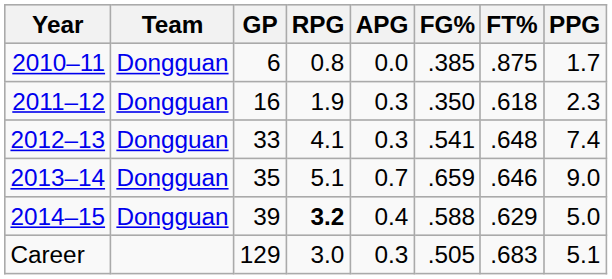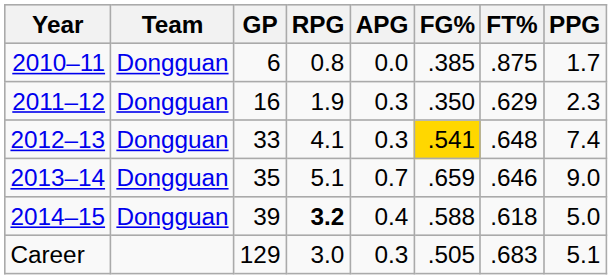 <table class="wikitable sortable" style="font-size:95%; text-align:right">
 <tr>
 <th>Year</th>
 <th>Team</th>
 <th>GP</th>
 <th>RPG</th>
 <th>APG</th>
 <th>FG%</th>
 <th>FT%</th>
 <th>PPG</th>
 </tr>
 <tr>
 <td><a href='#'>2010–11</a></td>
 <td><a href='#'>Dongguan</a></td>
 <td>6</td>
 <td>0.8</td>
 <td>0.0</td>
 <td>.385</td>
 <td>.875</td>
 <td>1.7</td>
 </tr>
 <tr>
 <td><a href='#'>2011–12</a></td>
 <td><a href='#'>Dongguan</a></td>
 <td>16</td>
 <td>1.9</td>
 <td>0.3</td>
 <td>.350</td>
-<td>.618</td>
+<td>.629</td>
 <td>2.3</td>
 </tr>
 <tr>
 <td><a href='#'>2012–13</a></td>
 <td><a href='#'>Dongguan</a></td>
 <td>33</td>
 <td>4.1</td>
 <td>0.3</td>
-<td>.541</td>
+<td style="background: gold;">.541</td>
 <td>.648</td>
 <td>7.4</td>
 </tr>
 <tr>
 <td><a href='#'>2013–14</a></td>
 <td><a href='#'>Dongguan</a></td>
 <td>35</td>
 <td>5.1</td>
 <td>0.7</td>
 <td>.659</td>
 <td>.646</td>
 <td>9.0</td>
 </tr>
 <tr>
 <td><a href='#'>2014–15</a></td>
 <td><a href='#'>Dongguan</a></td>
 <td>39</td>
 <td><strong>3.2</strong></td>
 <td>0.4</td>
 <td>.588</td>
-<td>.629</td>
+<td>.618</td>
 <td>5.0</td>
 </tr>
 <tr>
 <td align=left>Career</td>
 <td></td>
 <td>129</td>
 <td>3.0</td>
 <td>0.3</td>
 <td>.505</td>
 <td>.683</td>
 <td>5.1</td>
 </tr>
 </table>
